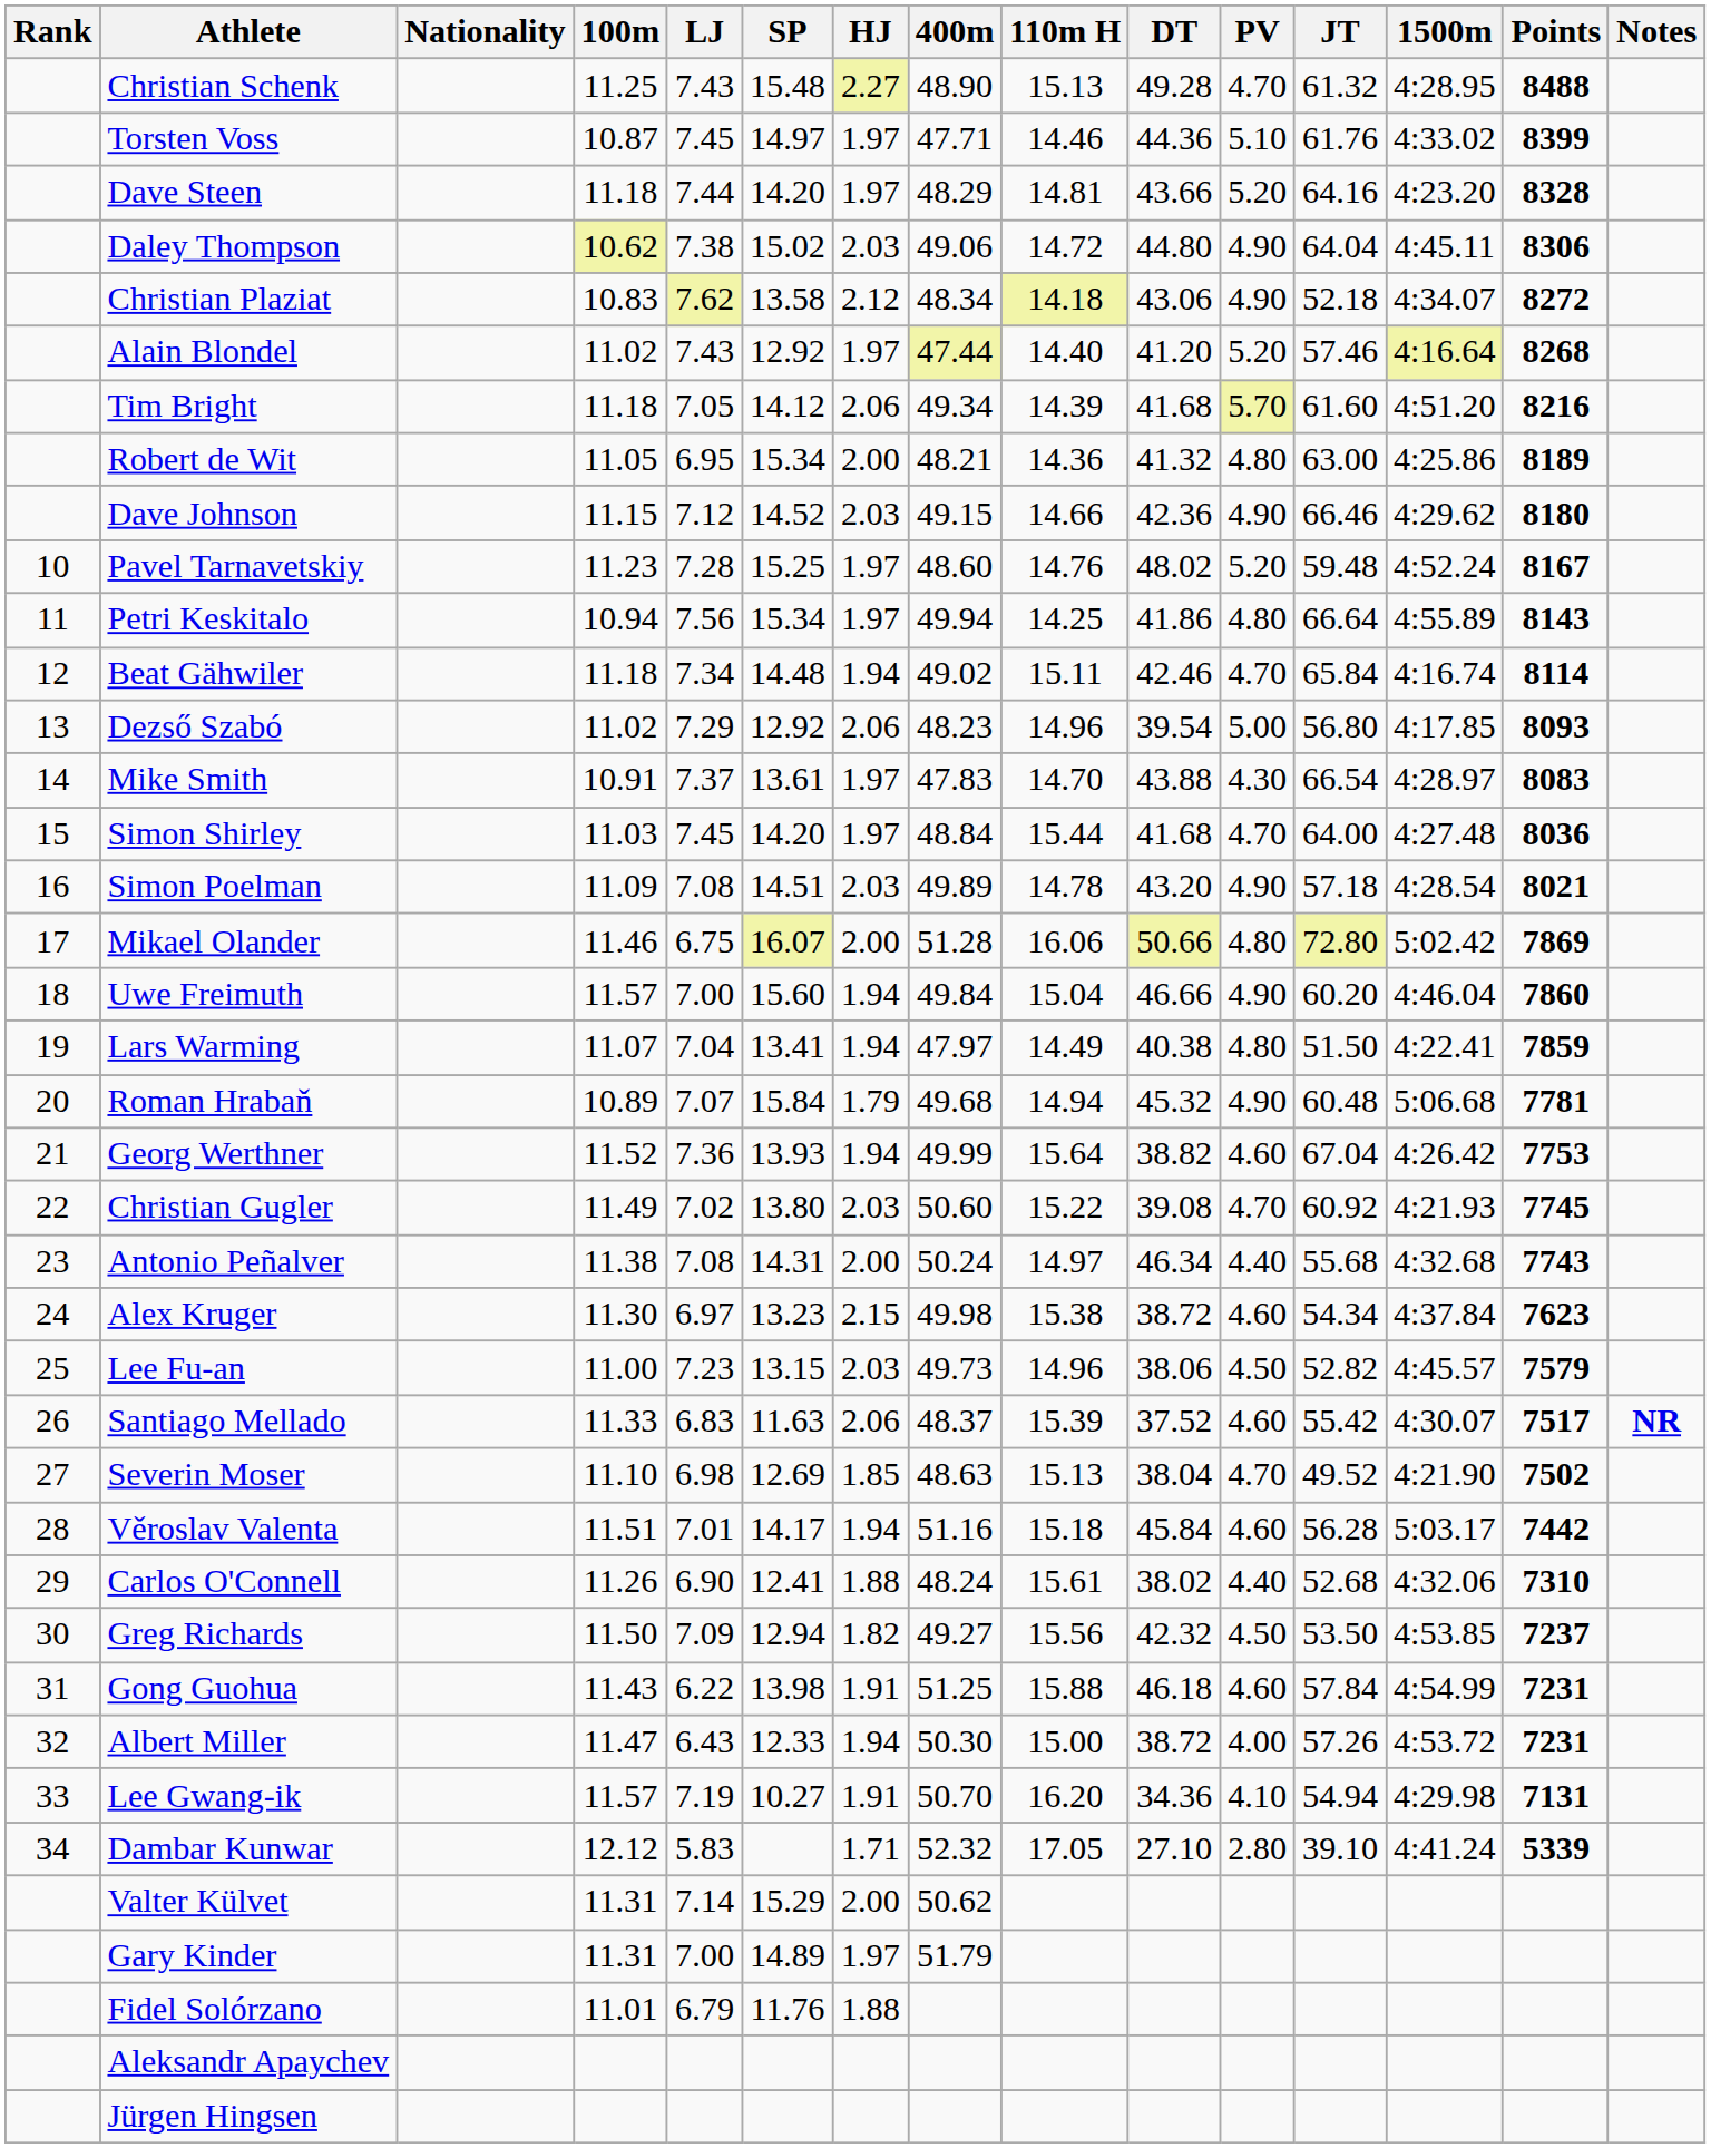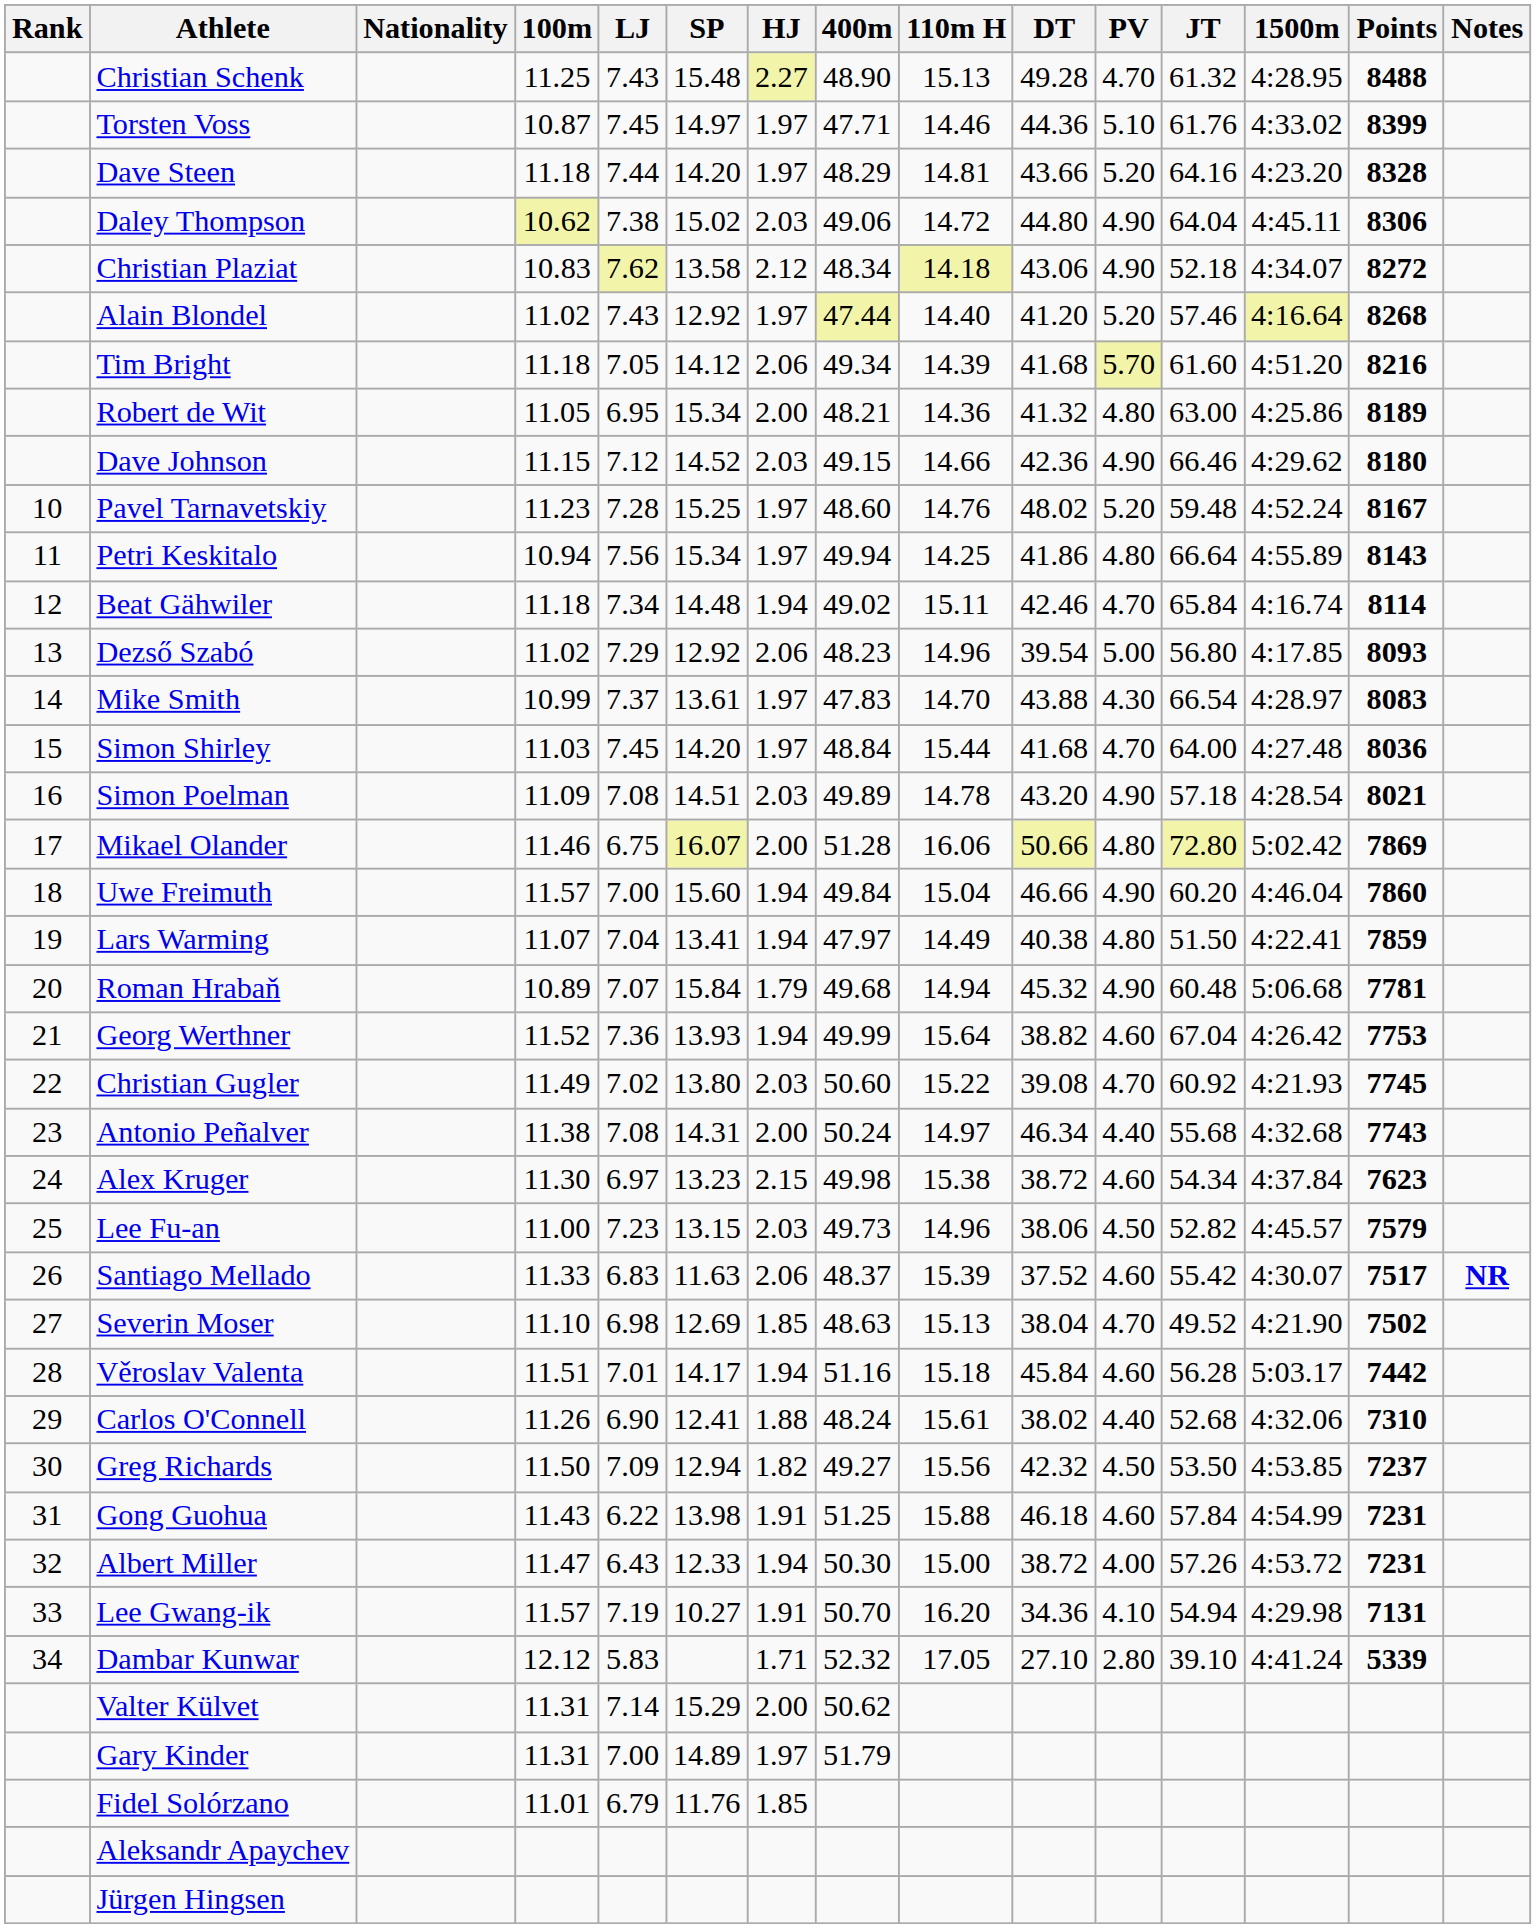 <table class="wikitable sortable" style=" text-align:center;">
 <tr>
 <th>Rank</th>
 <th>Athlete</th>
 <th>Nationality</th>
 <th>100m</th>
 <th>LJ</th>
 <th>SP</th>
 <th>HJ</th>
 <th>400m</th>
 <th>110m H</th>
 <th>DT</th>
 <th>PV</th>
 <th>JT</th>
 <th>1500m</th>
 <th>Points</th>
 <th>Notes</th>
 </tr>
 <tr>
 <td></td>
 <td align=left><a href='#'>Christian Schenk</a></td>
 <td align=left></td>
 <td>11.25</td>
 <td>7.43</td>
 <td>15.48</td>
 <td bgcolor=#F2F5A9>2.27</td>
 <td>48.90</td>
 <td>15.13</td>
 <td>49.28</td>
 <td>4.70</td>
 <td>61.32</td>
 <td>4:28.95</td>
 <td><strong>8488</strong></td>
 <td></td>
 </tr>
 <tr>
 <td></td>
 <td align=left><a href='#'>Torsten Voss</a></td>
 <td align=left></td>
 <td>10.87</td>
 <td>7.45</td>
 <td>14.97</td>
 <td>1.97</td>
 <td>47.71</td>
 <td>14.46</td>
 <td>44.36</td>
 <td>5.10</td>
 <td>61.76</td>
 <td>4:33.02</td>
 <td><strong>8399</strong></td>
 <td></td>
 </tr>
 <tr>
 <td></td>
 <td align=left><a href='#'>Dave Steen</a></td>
 <td align=left></td>
 <td>11.18</td>
 <td>7.44</td>
 <td>14.20</td>
 <td>1.97</td>
 <td>48.29</td>
 <td>14.81</td>
 <td>43.66</td>
 <td>5.20</td>
 <td>64.16</td>
 <td>4:23.20</td>
 <td><strong>8328</strong></td>
 <td></td>
 </tr>
 <tr>
 <td></td>
 <td align=left><a href='#'>Daley Thompson</a></td>
 <td align=left></td>
 <td bgcolor=#F2F5A9>10.62</td>
 <td>7.38</td>
 <td>15.02</td>
 <td>2.03</td>
 <td>49.06</td>
 <td>14.72</td>
 <td>44.80</td>
 <td>4.90</td>
 <td>64.04</td>
 <td>4:45.11</td>
 <td><strong>8306</strong></td>
 <td></td>
 </tr>
 <tr>
 <td></td>
 <td align=left><a href='#'>Christian Plaziat</a></td>
 <td align=left></td>
 <td>10.83</td>
 <td bgcolor=#F2F5A9>7.62</td>
 <td>13.58</td>
 <td>2.12</td>
 <td>48.34</td>
 <td bgcolor=#F2F5A9>14.18</td>
 <td>43.06</td>
 <td>4.90</td>
 <td>52.18</td>
 <td>4:34.07</td>
 <td><strong>8272</strong></td>
 <td></td>
 </tr>
 <tr>
 <td></td>
 <td align=left><a href='#'>Alain Blondel</a></td>
 <td align=left></td>
 <td>11.02</td>
 <td>7.43</td>
 <td>12.92</td>
 <td>1.97</td>
 <td bgcolor=#F2F5A9>47.44</td>
 <td>14.40</td>
 <td>41.20</td>
 <td>5.20</td>
 <td>57.46</td>
 <td bgcolor=#F2F5A9>4:16.64</td>
 <td><strong>8268</strong></td>
 <td></td>
 </tr>
 <tr>
 <td></td>
 <td align=left><a href='#'>Tim Bright</a></td>
 <td align=left></td>
 <td>11.18</td>
 <td>7.05</td>
 <td>14.12</td>
 <td>2.06</td>
 <td>49.34</td>
 <td>14.39</td>
 <td>41.68</td>
 <td bgcolor=#F2F5A9>5.70</td>
 <td>61.60</td>
 <td>4:51.20</td>
 <td><strong>8216</strong></td>
 <td></td>
 </tr>
 <tr>
 <td></td>
 <td align=left><a href='#'>Robert de Wit</a></td>
 <td align=left></td>
 <td>11.05</td>
 <td>6.95</td>
 <td>15.34</td>
 <td>2.00</td>
 <td>48.21</td>
 <td>14.36</td>
 <td>41.32</td>
 <td>4.80</td>
 <td>63.00</td>
 <td>4:25.86</td>
 <td><strong>8189</strong></td>
 <td></td>
 </tr>
 <tr>
 <td></td>
 <td align=left><a href='#'>Dave Johnson</a></td>
 <td align=left></td>
 <td>11.15</td>
 <td>7.12</td>
 <td>14.52</td>
 <td>2.03</td>
 <td>49.15</td>
 <td>14.66</td>
 <td>42.36</td>
 <td>4.90</td>
 <td>66.46</td>
 <td>4:29.62</td>
 <td><strong>8180</strong></td>
 <td></td>
 </tr>
 <tr>
 <td>10</td>
 <td align=left><a href='#'>Pavel Tarnavetskiy</a></td>
 <td align=left></td>
 <td>11.23</td>
 <td>7.28</td>
 <td>15.25</td>
 <td>1.97</td>
 <td>48.60</td>
 <td>14.76</td>
 <td>48.02</td>
 <td>5.20</td>
 <td>59.48</td>
 <td>4:52.24</td>
 <td><strong>8167</strong></td>
 <td></td>
 </tr>
 <tr>
 <td>11</td>
 <td align=left><a href='#'>Petri Keskitalo</a></td>
 <td align=left></td>
 <td>10.94</td>
 <td>7.56</td>
 <td>15.34</td>
 <td>1.97</td>
 <td>49.94</td>
 <td>14.25</td>
 <td>41.86</td>
 <td>4.80</td>
 <td>66.64</td>
 <td>4:55.89</td>
 <td><strong>8143</strong></td>
 <td></td>
 </tr>
 <tr>
 <td>12</td>
 <td align=left><a href='#'>Beat Gähwiler</a></td>
 <td align=left></td>
 <td>11.18</td>
 <td>7.34</td>
 <td>14.48</td>
 <td>1.94</td>
 <td>49.02</td>
 <td>15.11</td>
 <td>42.46</td>
 <td>4.70</td>
 <td>65.84</td>
 <td>4:16.74</td>
 <td><strong>8114</strong></td>
 <td></td>
 </tr>
 <tr>
 <td>13</td>
 <td align=left><a href='#'>Dezső Szabó</a></td>
 <td align=left></td>
 <td>11.02</td>
 <td>7.29</td>
 <td>12.92</td>
 <td>2.06</td>
 <td>48.23</td>
 <td>14.96</td>
 <td>39.54</td>
 <td>5.00</td>
 <td>56.80</td>
 <td>4:17.85</td>
 <td><strong>8093</strong></td>
 <td></td>
 </tr>
 <tr>
 <td>14</td>
 <td align=left><a href='#'>Mike Smith</a></td>
 <td align=left></td>
-<td>10.91</td>
+<td>10.99</td>
 <td>7.37</td>
 <td>13.61</td>
 <td>1.97</td>
 <td>47.83</td>
 <td>14.70</td>
 <td>43.88</td>
 <td>4.30</td>
 <td>66.54</td>
 <td>4:28.97</td>
 <td><strong>8083</strong></td>
 <td></td>
 </tr>
 <tr>
 <td>15</td>
 <td align=left><a href='#'>Simon Shirley</a></td>
 <td align=left></td>
 <td>11.03</td>
 <td>7.45</td>
 <td>14.20</td>
 <td>1.97</td>
 <td>48.84</td>
 <td>15.44</td>
 <td>41.68</td>
 <td>4.70</td>
 <td>64.00</td>
 <td>4:27.48</td>
 <td><strong>8036</strong></td>
 <td></td>
 </tr>
 <tr>
 <td>16</td>
 <td align=left><a href='#'>Simon Poelman</a></td>
 <td align=left></td>
 <td>11.09</td>
 <td>7.08</td>
 <td>14.51</td>
 <td>2.03</td>
 <td>49.89</td>
 <td>14.78</td>
 <td>43.20</td>
 <td>4.90</td>
 <td>57.18</td>
 <td>4:28.54</td>
 <td><strong>8021</strong></td>
 <td></td>
 </tr>
 <tr>
 <td>17</td>
 <td align=left><a href='#'>Mikael Olander</a></td>
 <td align=left></td>
 <td>11.46</td>
 <td>6.75</td>
 <td bgcolor=#F2F5A9>16.07</td>
 <td>2.00</td>
 <td>51.28</td>
 <td>16.06</td>
 <td bgcolor=#F2F5A9>50.66</td>
 <td>4.80</td>
 <td bgcolor=#F2F5A9>72.80</td>
 <td>5:02.42</td>
 <td><strong>7869</strong></td>
 <td></td>
 </tr>
 <tr>
 <td>18</td>
 <td align=left><a href='#'>Uwe Freimuth</a></td>
 <td align=left></td>
 <td>11.57</td>
 <td>7.00</td>
 <td>15.60</td>
 <td>1.94</td>
 <td>49.84</td>
 <td>15.04</td>
 <td>46.66</td>
 <td>4.90</td>
 <td>60.20</td>
 <td>4:46.04</td>
 <td><strong>7860</strong></td>
 <td></td>
 </tr>
 <tr>
 <td>19</td>
 <td align=left><a href='#'>Lars Warming</a></td>
 <td align=left></td>
 <td>11.07</td>
 <td>7.04</td>
 <td>13.41</td>
 <td>1.94</td>
 <td>47.97</td>
 <td>14.49</td>
 <td>40.38</td>
 <td>4.80</td>
 <td>51.50</td>
 <td>4:22.41</td>
 <td><strong>7859</strong></td>
 <td></td>
 </tr>
 <tr>
 <td>20</td>
 <td align=left><a href='#'>Roman Hrabaň</a></td>
 <td align=left></td>
 <td>10.89</td>
 <td>7.07</td>
 <td>15.84</td>
 <td>1.79</td>
 <td>49.68</td>
 <td>14.94</td>
 <td>45.32</td>
 <td>4.90</td>
 <td>60.48</td>
 <td>5:06.68</td>
 <td><strong>7781</strong></td>
 <td></td>
 </tr>
 <tr>
 <td>21</td>
 <td align=left><a href='#'>Georg Werthner</a></td>
 <td align=left></td>
 <td>11.52</td>
 <td>7.36</td>
 <td>13.93</td>
 <td>1.94</td>
 <td>49.99</td>
 <td>15.64</td>
 <td>38.82</td>
 <td>4.60</td>
 <td>67.04</td>
 <td>4:26.42</td>
 <td><strong>7753</strong></td>
 <td></td>
 </tr>
 <tr>
 <td>22</td>
 <td align=left><a href='#'>Christian Gugler</a></td>
 <td align=left></td>
 <td>11.49</td>
 <td>7.02</td>
 <td>13.80</td>
 <td>2.03</td>
 <td>50.60</td>
 <td>15.22</td>
 <td>39.08</td>
 <td>4.70</td>
 <td>60.92</td>
 <td>4:21.93</td>
 <td><strong>7745</strong></td>
 <td></td>
 </tr>
 <tr>
 <td>23</td>
 <td align=left><a href='#'>Antonio Peñalver</a></td>
 <td align=left></td>
 <td>11.38</td>
 <td>7.08</td>
 <td>14.31</td>
 <td>2.00</td>
 <td>50.24</td>
 <td>14.97</td>
 <td>46.34</td>
 <td>4.40</td>
 <td>55.68</td>
 <td>4:32.68</td>
 <td><strong>7743</strong></td>
 <td></td>
 </tr>
 <tr>
 <td>24</td>
 <td align=left><a href='#'>Alex Kruger</a></td>
 <td align=left></td>
 <td>11.30</td>
 <td>6.97</td>
 <td>13.23</td>
 <td>2.15</td>
 <td>49.98</td>
 <td>15.38</td>
 <td>38.72</td>
 <td>4.60</td>
 <td>54.34</td>
 <td>4:37.84</td>
 <td><strong>7623</strong></td>
 <td></td>
 </tr>
 <tr>
 <td>25</td>
 <td align=left><a href='#'>Lee Fu-an</a></td>
 <td align=left></td>
 <td>11.00</td>
 <td>7.23</td>
 <td>13.15</td>
 <td>2.03</td>
 <td>49.73</td>
 <td>14.96</td>
 <td>38.06</td>
 <td>4.50</td>
 <td>52.82</td>
 <td>4:45.57</td>
 <td><strong>7579</strong></td>
 <td></td>
 </tr>
 <tr>
 <td>26</td>
 <td align=left><a href='#'>Santiago Mellado</a></td>
 <td align=left></td>
 <td>11.33</td>
 <td>6.83</td>
 <td>11.63</td>
 <td>2.06</td>
 <td>48.37</td>
 <td>15.39</td>
 <td>37.52</td>
 <td>4.60</td>
 <td>55.42</td>
 <td>4:30.07</td>
 <td><strong>7517</strong></td>
 <td><strong><a href='#'>NR</a></strong></td>
 </tr>
 <tr>
 <td>27</td>
 <td align=left><a href='#'>Severin Moser</a></td>
 <td align=left></td>
 <td>11.10</td>
 <td>6.98</td>
 <td>12.69</td>
 <td>1.85</td>
 <td>48.63</td>
 <td>15.13</td>
 <td>38.04</td>
 <td>4.70</td>
 <td>49.52</td>
 <td>4:21.90</td>
 <td><strong>7502</strong></td>
 <td></td>
 </tr>
 <tr>
 <td>28</td>
 <td align=left><a href='#'>Věroslav Valenta</a></td>
 <td align=left></td>
 <td>11.51</td>
 <td>7.01</td>
 <td>14.17</td>
 <td>1.94</td>
 <td>51.16</td>
 <td>15.18</td>
 <td>45.84</td>
 <td>4.60</td>
 <td>56.28</td>
 <td>5:03.17</td>
 <td><strong>7442</strong></td>
 <td></td>
 </tr>
 <tr>
 <td>29</td>
 <td align=left><a href='#'>Carlos O'Connell</a></td>
 <td align=left></td>
 <td>11.26</td>
 <td>6.90</td>
 <td>12.41</td>
 <td>1.88</td>
 <td>48.24</td>
 <td>15.61</td>
 <td>38.02</td>
 <td>4.40</td>
 <td>52.68</td>
 <td>4:32.06</td>
 <td><strong>7310</strong></td>
 <td></td>
 </tr>
 <tr>
 <td>30</td>
 <td align=left><a href='#'>Greg Richards</a></td>
 <td align=left></td>
 <td>11.50</td>
 <td>7.09</td>
 <td>12.94</td>
 <td>1.82</td>
 <td>49.27</td>
 <td>15.56</td>
 <td>42.32</td>
 <td>4.50</td>
 <td>53.50</td>
 <td>4:53.85</td>
 <td><strong>7237</strong></td>
 <td></td>
 </tr>
 <tr>
 <td>31</td>
 <td align=left><a href='#'>Gong Guohua</a></td>
 <td align=left></td>
 <td>11.43</td>
 <td>6.22</td>
 <td>13.98</td>
 <td>1.91</td>
 <td>51.25</td>
 <td>15.88</td>
 <td>46.18</td>
 <td>4.60</td>
 <td>57.84</td>
 <td>4:54.99</td>
 <td><strong>7231</strong></td>
 <td></td>
 </tr>
 <tr>
 <td>32</td>
 <td align=left><a href='#'>Albert Miller</a></td>
 <td align=left></td>
 <td>11.47</td>
 <td>6.43</td>
 <td>12.33</td>
 <td>1.94</td>
 <td>50.30</td>
 <td>15.00</td>
 <td>38.72</td>
 <td>4.00</td>
 <td>57.26</td>
 <td>4:53.72</td>
 <td><strong>7231</strong></td>
 <td></td>
 </tr>
 <tr>
 <td>33</td>
 <td align=left><a href='#'>Lee Gwang-ik</a></td>
 <td align=left></td>
 <td>11.57</td>
 <td>7.19</td>
 <td>10.27</td>
 <td>1.91</td>
 <td>50.70</td>
 <td>16.20</td>
 <td>34.36</td>
 <td>4.10</td>
 <td>54.94</td>
 <td>4:29.98</td>
 <td><strong>7131</strong></td>
 <td></td>
 </tr>
 <tr>
 <td>34</td>
 <td align=left><a href='#'>Dambar Kunwar</a></td>
 <td align=left></td>
 <td>12.12</td>
 <td>5.83</td>
 <td></td>
 <td>1.71</td>
 <td>52.32</td>
 <td>17.05</td>
 <td>27.10</td>
 <td>2.80</td>
 <td>39.10</td>
 <td>4:41.24</td>
 <td><strong>5339</strong></td>
 <td></td>
 </tr>
 <tr>
 <td></td>
 <td align=left><a href='#'>Valter Külvet</a></td>
 <td align=left></td>
 <td>11.31</td>
 <td>7.14</td>
 <td>15.29</td>
 <td>2.00</td>
 <td>50.62</td>
 <td></td>
 <td></td>
 <td></td>
 <td></td>
 <td></td>
 <td><strong></strong></td>
 <td></td>
 </tr>
 <tr>
 <td></td>
 <td align=left><a href='#'>Gary Kinder</a></td>
 <td align=left></td>
 <td>11.31</td>
 <td>7.00</td>
 <td>14.89</td>
 <td>1.97</td>
 <td>51.79</td>
 <td></td>
 <td></td>
 <td></td>
 <td></td>
 <td></td>
 <td><strong></strong></td>
 <td></td>
 </tr>
 <tr>
 <td></td>
 <td align=left><a href='#'>Fidel Solórzano</a></td>
 <td align=left></td>
 <td>11.01</td>
 <td>6.79</td>
 <td>11.76</td>
-<td>1.88</td>
+<td>1.85</td>
 <td></td>
 <td></td>
 <td></td>
 <td></td>
 <td></td>
 <td></td>
 <td><strong></strong></td>
 <td></td>
 </tr>
 <tr>
 <td></td>
 <td align=left><a href='#'>Aleksandr Apaychev</a></td>
 <td align=left></td>
 <td></td>
 <td></td>
 <td></td>
 <td></td>
 <td></td>
 <td></td>
 <td></td>
 <td></td>
 <td></td>
 <td></td>
 <td><strong></strong></td>
 <td></td>
 </tr>
 <tr>
 <td></td>
 <td align=left><a href='#'>Jürgen Hingsen</a></td>
 <td align=left></td>
 <td></td>
 <td></td>
 <td></td>
 <td></td>
 <td></td>
 <td></td>
 <td></td>
 <td></td>
 <td></td>
 <td></td>
 <td><strong></strong></td>
 <td></td>
 </tr>
 </table>
